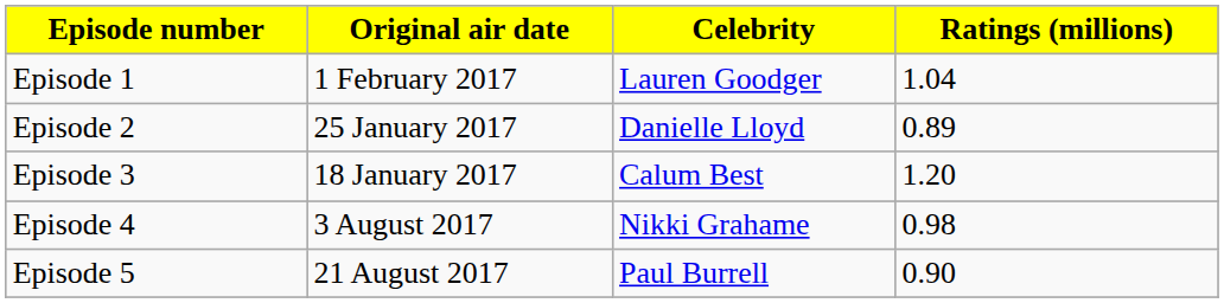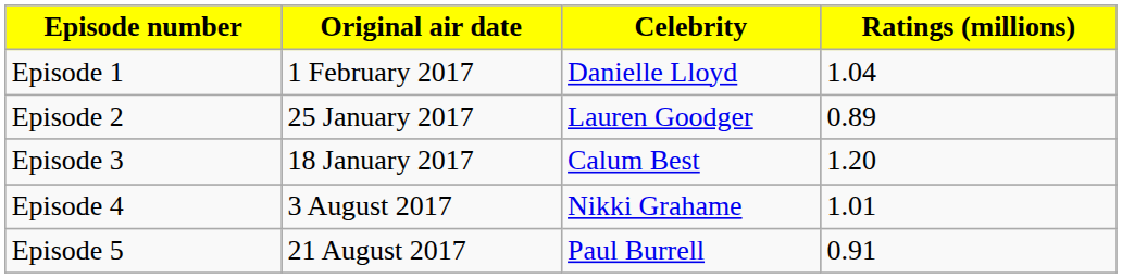 <table class="wikitable plainrowheaders" style="width:50%;">
 <tr>
 <th style="background:yellow;">Episode number</th>
 <th style="background:yellow;">Original air date</th>
 <th style="background:yellow;">Celebrity</th>
 <th style="background:yellow;">Ratings (millions)</th>
 </tr>
 <tr>
 <td>Episode 1</td>
 <td>1 February 2017</td>
-<td><a href='#'>Lauren Goodger</a></td>
+<td><a href='#'>Danielle Lloyd</a></td>
 <td>1.04</td>
 </tr>
 <tr>
 <td>Episode 2</td>
 <td>25 January 2017</td>
-<td><a href='#'>Danielle Lloyd</a></td>
+<td><a href='#'>Lauren Goodger</a></td>
 <td>0.89</td>
 </tr>
 <tr>
 <td>Episode 3</td>
 <td>18 January 2017</td>
 <td><a href='#'>Calum Best</a></td>
 <td>1.20</td>
 </tr>
 <tr>
 <td>Episode 4</td>
 <td>3 August 2017</td>
 <td><a href='#'>Nikki Grahame</a></td>
-<td>0.98</td>
+<td>1.01</td>
 </tr>
 <tr>
 <td>Episode 5</td>
 <td>21 August 2017</td>
 <td><a href='#'>Paul Burrell</a></td>
-<td>0.90</td>
+<td>0.91</td>
 </tr>
 </table>
